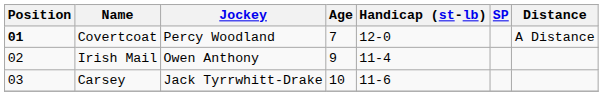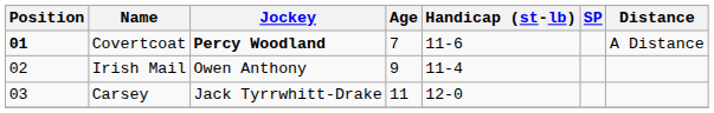 <table class="wikitable sortable">
 <tr>
 <th data-sort-type="number">Position</th>
 <th>Name</th>
 <th><a href='#'>Jockey</a></th>
 <th data-sort-type="number">Age</th>
 <th>Handicap (<a href='#'>st</a>-<a href='#'>lb</a>)</th>
 <th><a href='#'>SP</a></th>
 <th>Distance</th>
 </tr>
 <tr>
 <td><strong>01</strong></td>
 <td>Covertcoat</td>
-<td>Percy Woodland</td>
+<td><strong>Percy Woodland</strong></td>
 <td>7</td>
-<td>12-0</td>
+<td>11-6</td>
 <td></td>
 <td>A Distance</td>
 </tr>
 <tr>
 <td>02</td>
 <td>Irish Mail</td>
 <td>Owen Anthony</td>
 <td>9</td>
 <td>11-4</td>
 <td></td>
 <td></td>
 </tr>
 <tr>
 <td>03</td>
 <td>Carsey</td>
 <td>Jack Tyrrwhitt-Drake</td>
-<td>10</td>
-<td>11-6</td>
+<td>11</td>
+<td>12-0</td>
 <td></td>
 <td></td>
 </tr>
 <tr>
 </tr>
 </table>
